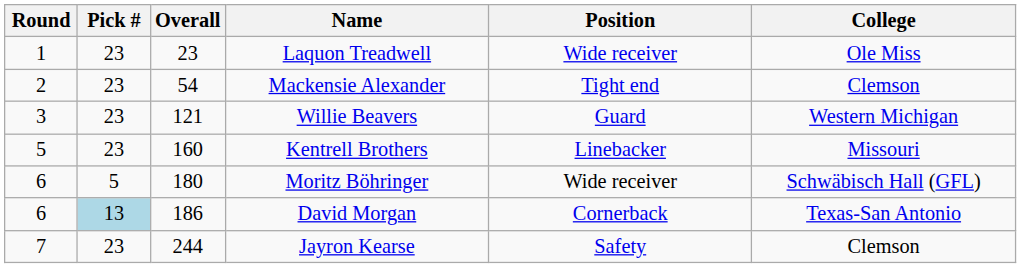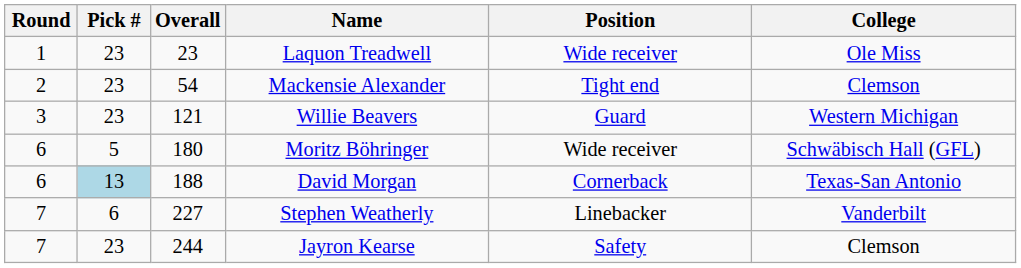 <table class="wikitable sortable" style="text-align:center">
 <tr>
 <th width=50px>Round</th>
 <th width=50px>Pick #</th>
 <th width=50px>Overall</th>
 <th width=200px>Name</th>
 <th width=200px>Position</th>
 <th width=200px>College</th>
 </tr>
 <tr>
 <td>1</td>
 <td>23</td>
 <td>23</td>
 <td><a href='#'>Laquon Treadwell</a></td>
 <td><a href='#'>Wide receiver</a></td>
 <td><a href='#'>Ole Miss</a></td>
 </tr>
 <tr>
 <td>2</td>
 <td>23</td>
 <td>54</td>
 <td><a href='#'>Mackensie Alexander</a></td>
 <td><a href='#'>Tight end</a></td>
 <td><a href='#'>Clemson</a></td>
 </tr>
 <tr>
 <td>3</td>
 <td>23</td>
 <td>121</td>
 <td><a href='#'>Willie Beavers</a></td>
 <td><a href='#'>Guard</a></td>
 <td><a href='#'>Western Michigan</a></td>
 </tr>
 <tr>
-<td>5</td>
-<td>23</td>
-<td>160</td>
-<td><a href='#'>Kentrell Brothers</a></td>
-<td><a href='#'>Linebacker</a></td>
-<td><a href='#'>Missouri</a></td>
-</tr>
-<tr>
 <td>6</td>
 <td>5</td>
 <td>180</td>
 <td><a href='#'>Moritz Böhringer</a></td>
 <td>Wide receiver</td>
 <td><a href='#'>Schwäbisch Hall</a> (<a href='#'>GFL</a>)</td>
 </tr>
 <tr>
 <td>6</td>
 <td style="background: lightblue;">13</td>
-<td>186</td>
+<td>188</td>
 <td><a href='#'>David Morgan</a></td>
 <td><a href='#'>Cornerback</a></td>
 <td><a href='#'>Texas-San Antonio</a></td>
+</tr>
+<tr>
+<td>7</td>
+<td>6</td>
+<td>227</td>
+<td><a href='#'>Stephen Weatherly</a></td>
+<td>Linebacker</td>
+<td><a href='#'>Vanderbilt</a></td>
 </tr>
 <tr>
 <td>7</td>
 <td>23</td>
 <td>244</td>
 <td><a href='#'>Jayron Kearse</a></td>
 <td><a href='#'>Safety</a></td>
 <td>Clemson</td>
 </tr>
 </table>
